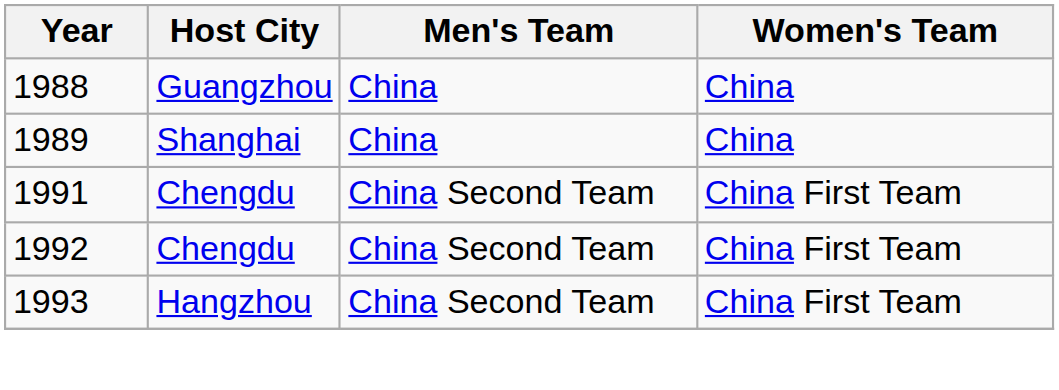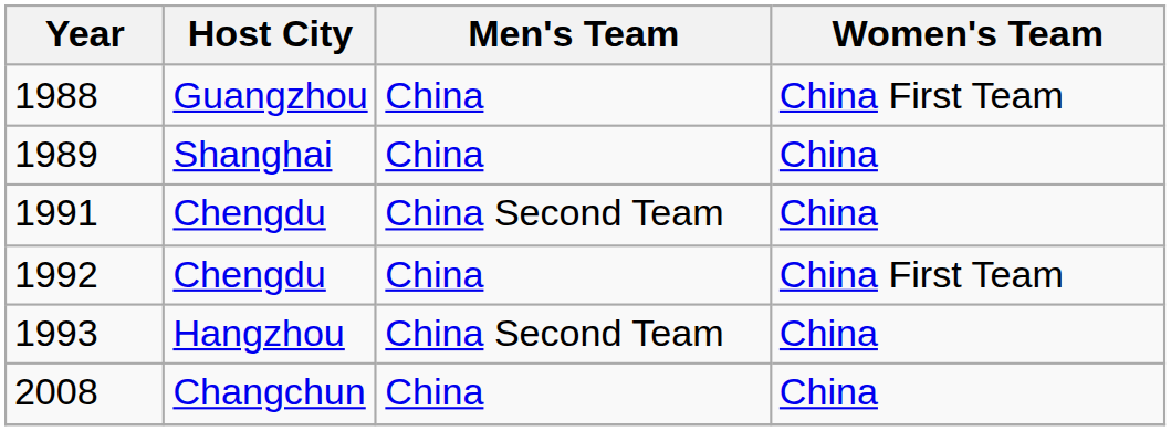 <table class="wikitable">
 <tr>
 <th width="60">Year</th>
 <th width="80">Host City</th>
 <th width="160">Men's Team</th>
 <th width="160">Women's Team</th>
 </tr>
 <tr>
 <td>1988</td>
 <td><a href='#'>Guangzhou</a></td>
 <td> <a href='#'>China</a></td>
-<td> <a href='#'>China</a></td>
+<td> <a href='#'>China</a> First Team</td>
 </tr>
 <tr>
 <td>1989</td>
 <td><a href='#'>Shanghai</a></td>
 <td> <a href='#'>China</a></td>
 <td> <a href='#'>China</a></td>
 </tr>
 <tr>
 <td>1991</td>
 <td><a href='#'>Chengdu</a></td>
 <td> <a href='#'>China</a> Second Team</td>
-<td> <a href='#'>China</a> First Team</td>
+<td> <a href='#'>China</a></td>
 </tr>
 <tr>
 <td>1992</td>
 <td><a href='#'>Chengdu</a></td>
-<td> <a href='#'>China</a> Second Team</td>
+<td> <a href='#'>China</a></td>
 <td> <a href='#'>China</a> First Team</td>
 </tr>
 <tr>
 <td>1993</td>
 <td><a href='#'>Hangzhou</a></td>
 <td> <a href='#'>China</a> Second Team</td>
-<td> <a href='#'>China</a> First Team</td>
+<td> <a href='#'>China</a></td>
+</tr>
+<tr>
+<td>2008</td>
+<td><a href='#'>Changchun</a></td>
+<td> <a href='#'>China</a></td>
+<td> <a href='#'>China</a></td>
 </tr>
 <tr>
 </tr>
 </table>
